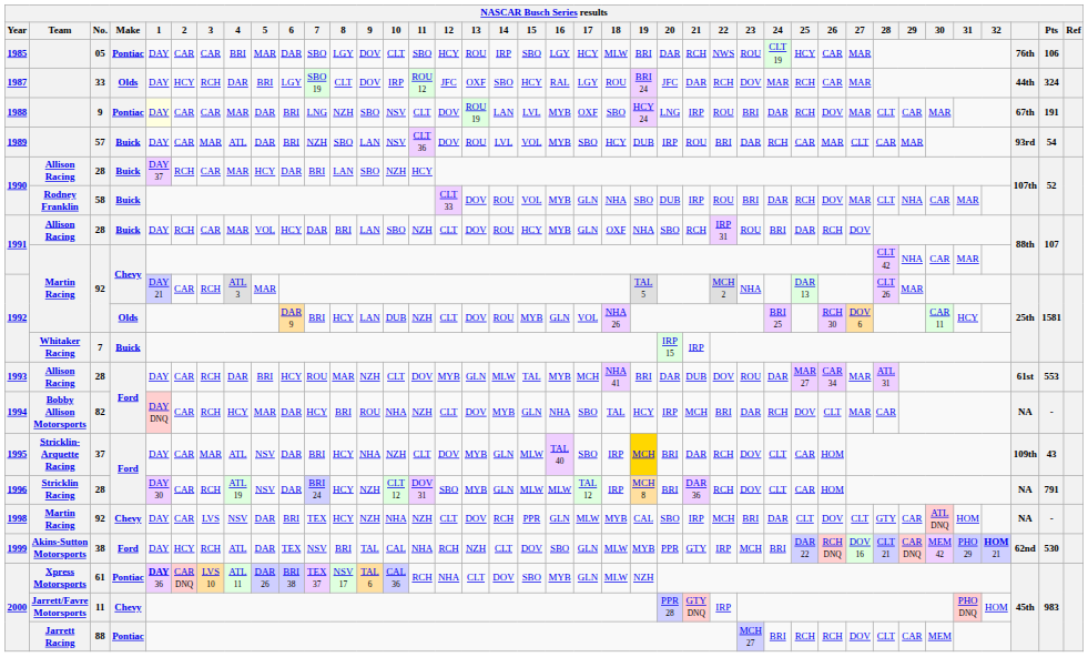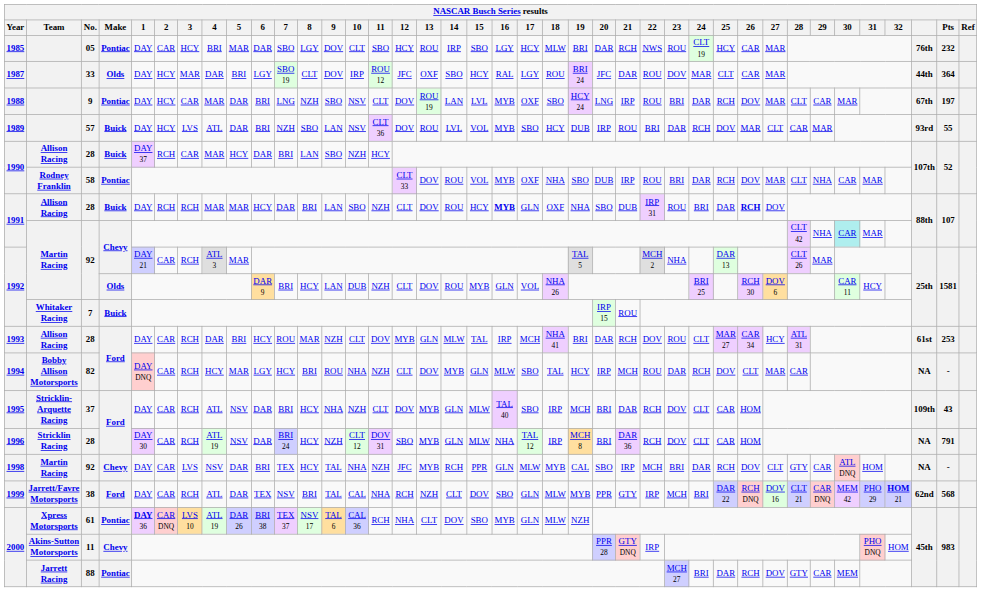 <table class="wikitable" style="text-align:center; font-size:75%">
 <tr>
 <th colspan=42><a href='#'>NASCAR Busch Series</a> results</th>
 </tr>
 <tr>
 <th>Year</th>
 <th>Team</th>
 <th>No.</th>
 <th>Make</th>
 <th>1</th>
 <th>2</th>
 <th>3</th>
 <th>4</th>
 <th>5</th>
 <th>6</th>
 <th>7</th>
 <th>8</th>
 <th>9</th>
 <th>10</th>
 <th>11</th>
 <th>12</th>
 <th>13</th>
 <th>14</th>
 <th>15</th>
 <th>16</th>
 <th>17</th>
 <th>18</th>
 <th>19</th>
 <th>20</th>
 <th>21</th>
 <th>22</th>
 <th>23</th>
 <th>24</th>
 <th>25</th>
 <th>26</th>
 <th>27</th>
 <th>28</th>
 <th>29</th>
 <th>30</th>
 <th>31</th>
 <th>32</th>
 <th></th>
 <th>Pts</th>
 <th>Ref</th>
 </tr>
 <tr>
 <th><a href='#'>1985</a></th>
 <th></th>
 <th>05</th>
 <th><a href='#'>Pontiac</a></th>
 <td><a href='#'>DAY</a></td>
 <td><a href='#'>CAR</a></td>
-<td><a href='#'>CAR</a></td>
+<td><a href='#'>HCY</a></td>
 <td><a href='#'>BRI</a></td>
 <td><a href='#'>MAR</a></td>
 <td><a href='#'>DAR</a></td>
 <td><a href='#'>SBO</a></td>
 <td><a href='#'>LGY</a></td>
 <td><a href='#'>DOV</a></td>
 <td><a href='#'>CLT</a></td>
 <td><a href='#'>SBO</a></td>
 <td><a href='#'>HCY</a></td>
 <td><a href='#'>ROU</a></td>
 <td><a href='#'>IRP</a></td>
 <td><a href='#'>SBO</a></td>
 <td><a href='#'>LGY</a></td>
 <td><a href='#'>HCY</a></td>
 <td><a href='#'>MLW</a></td>
 <td><a href='#'>BRI</a></td>
 <td><a href='#'>DAR</a></td>
 <td><a href='#'>RCH</a></td>
 <td><a href='#'>NWS</a></td>
 <td><a href='#'>ROU</a></td>
 <td style="background:#DFFFDF;"><a href='#'>CLT</a><br><small>19</small></td>
 <td><a href='#'>HCY</a></td>
 <td><a href='#'>CAR</a></td>
 <td><a href='#'>MAR</a></td>
 <td colspan=5></td>
 <th>76th</th>
-<th>106</th>
+<th>232</th>
 <th></th>
 </tr>
 <tr>
 <th><a href='#'>1987</a></th>
 <th></th>
 <th>33</th>
 <th><a href='#'>Olds</a></th>
 <td><a href='#'>DAY</a></td>
 <td><a href='#'>HCY</a></td>
-<td><a href='#'>RCH</a></td>
+<td><a href='#'>MAR</a></td>
 <td><a href='#'>DAR</a></td>
 <td><a href='#'>BRI</a></td>
 <td><a href='#'>LGY</a></td>
 <td style="background:#DFFFDF;"><a href='#'>SBO</a><br><small>19</small></td>
 <td><a href='#'>CLT</a></td>
 <td><a href='#'>DOV</a></td>
 <td><a href='#'>IRP</a></td>
 <td style="background:#DFFFDF;"><a href='#'>ROU</a><br><small>12</small></td>
 <td><a href='#'>JFC</a></td>
 <td><a href='#'>OXF</a></td>
 <td><a href='#'>SBO</a></td>
 <td><a href='#'>HCY</a></td>
 <td><a href='#'>RAL</a></td>
 <td><a href='#'>LGY</a></td>
 <td><a href='#'>ROU</a></td>
 <td style="background:#EFCFFF;"><a href='#'>BRI</a><br><small>24</small></td>
 <td><a href='#'>JFC</a></td>
 <td><a href='#'>DAR</a></td>
-<td><a href='#'>RCH</a></td>
+<td><a href='#'>ROU</a></td>
 <td><a href='#'>DOV</a></td>
 <td><a href='#'>MAR</a></td>
-<td><a href='#'>RCH</a></td>
+<td><a href='#'>CLT</a></td>
 <td><a href='#'>CAR</a></td>
 <td><a href='#'>MAR</a></td>
 <td colspan=5></td>
 <th>44th</th>
-<th>324</th>
+<th>364</th>
 <th></th>
 </tr>
 <tr>
 <th><a href='#'>1988</a></th>
 <th></th>
 <th>9</th>
 <th><a href='#'>Pontiac</a></th>
-<td style="background: lightyellow;"><a href='#'>DAY</a></td>
-<td><a href='#'>CAR</a></td>
+<td><a href='#'>DAY</a></td>
+<td><a href='#'>HCY</a></td>
 <td><a href='#'>CAR</a></td>
 <td><a href='#'>MAR</a></td>
 <td><a href='#'>DAR</a></td>
 <td><a href='#'>BRI</a></td>
 <td><a href='#'>LNG</a></td>
 <td><a href='#'>NZH</a></td>
 <td><a href='#'>SBO</a></td>
 <td><a href='#'>NSV</a></td>
 <td><a href='#'>CLT</a></td>
 <td><a href='#'>DOV</a></td>
 <td style="background:#DFFFDF;"><a href='#'>ROU</a><br><small>19</small></td>
 <td><a href='#'>LAN</a></td>
 <td><a href='#'>LVL</a></td>
 <td><a href='#'>MYB</a></td>
 <td><a href='#'>OXF</a></td>
 <td><a href='#'>SBO</a></td>
 <td style="background:#EFCFFF;"><a href='#'>HCY</a><br><small>24</small></td>
 <td><a href='#'>LNG</a></td>
 <td><a href='#'>IRP</a></td>
 <td><a href='#'>ROU</a></td>
 <td><a href='#'>BRI</a></td>
 <td><a href='#'>DAR</a></td>
 <td><a href='#'>RCH</a></td>
 <td><a href='#'>DOV</a></td>
 <td><a href='#'>MAR</a></td>
 <td><a href='#'>CLT</a></td>
 <td><a href='#'>CAR</a></td>
 <td><a href='#'>MAR</a></td>
 <td colspan=2></td>
 <th>67th</th>
-<th>191</th>
+<th>197</th>
 <th></th>
 </tr>
 <tr>
 <th><a href='#'>1989</a></th>
 <th></th>
 <th>57</th>
 <th><a href='#'>Buick</a></th>
 <td><a href='#'>DAY</a></td>
-<td><a href='#'>CAR</a></td>
-<td><a href='#'>MAR</a></td>
+<td><a href='#'>HCY</a></td>
+<td><a href='#'>LVS</a></td>
 <td><a href='#'>ATL</a></td>
 <td><a href='#'>DAR</a></td>
 <td><a href='#'>BRI</a></td>
 <td><a href='#'>NZH</a></td>
 <td><a href='#'>SBO</a></td>
 <td><a href='#'>LAN</a></td>
 <td><a href='#'>NSV</a></td>
 <td style="background:#EFCFFF;"><a href='#'>CLT</a><br><small>36</small></td>
 <td><a href='#'>DOV</a></td>
 <td><a href='#'>ROU</a></td>
 <td><a href='#'>LVL</a></td>
 <td><a href='#'>VOL</a></td>
 <td><a href='#'>MYB</a></td>
 <td><a href='#'>SBO</a></td>
 <td><a href='#'>HCY</a></td>
 <td><a href='#'>DUB</a></td>
 <td><a href='#'>IRP</a></td>
 <td><a href='#'>ROU</a></td>
 <td><a href='#'>BRI</a></td>
 <td><a href='#'>DAR</a></td>
 <td><a href='#'>RCH</a></td>
-<td><a href='#'>CAR</a></td>
+<td><a href='#'>DOV</a></td>
 <td><a href='#'>MAR</a></td>
 <td><a href='#'>CLT</a></td>
 <td><a href='#'>CAR</a></td>
 <td><a href='#'>MAR</a></td>
 <td colspan=3></td>
 <th>93rd</th>
-<th>54</th>
+<th>55</th>
 <th></th>
 </tr>
 <tr>
 <th rowspan=2><a href='#'>1990</a></th>
 <th><a href='#'>Allison Racing</a></th>
 <th>28</th>
 <th><a href='#'>Buick</a></th>
 <td style="background:#EFCFFF;"><a href='#'>DAY</a><br><small>37</small></td>
 <td><a href='#'>RCH</a></td>
 <td><a href='#'>CAR</a></td>
 <td><a href='#'>MAR</a></td>
 <td><a href='#'>HCY</a></td>
 <td><a href='#'>DAR</a></td>
 <td><a href='#'>BRI</a></td>
 <td><a href='#'>LAN</a></td>
 <td><a href='#'>SBO</a></td>
 <td><a href='#'>NZH</a></td>
 <td><a href='#'>HCY</a></td>
 <td colspan=21></td>
 <th rowspan=2>107th</th>
 <th rowspan=2>52</th>
 <th rowspan=2></th>
 </tr>
 <tr>
 <th><a href='#'>Rodney Franklin</a></th>
 <th>58</th>
-<th><a href='#'>Buick</a></th>
+<th><a href='#'>Pontiac</a></th>
 <td colspan=11></td>
 <td style="background:#EFCFFF;"><a href='#'>CLT</a><br><small>33</small></td>
 <td><a href='#'>DOV</a></td>
 <td><a href='#'>ROU</a></td>
 <td><a href='#'>VOL</a></td>
 <td><a href='#'>MYB</a></td>
-<td><a href='#'>GLN</a></td>
+<td><a href='#'>OXF</a></td>
 <td><a href='#'>NHA</a></td>
 <td><a href='#'>SBO</a></td>
 <td><a href='#'>DUB</a></td>
 <td><a href='#'>IRP</a></td>
 <td><a href='#'>ROU</a></td>
 <td><a href='#'>BRI</a></td>
 <td><a href='#'>DAR</a></td>
 <td><a href='#'>RCH</a></td>
 <td><a href='#'>DOV</a></td>
 <td><a href='#'>MAR</a></td>
 <td><a href='#'>CLT</a></td>
 <td><a href='#'>NHA</a></td>
 <td><a href='#'>CAR</a></td>
 <td><a href='#'>MAR</a></td>
 <td></td>
 </tr>
 <tr>
 <th rowspan=2><a href='#'>1991</a></th>
 <th><a href='#'>Allison Racing</a></th>
 <th>28</th>
 <th><a href='#'>Buick</a></th>
 <td><a href='#'>DAY</a></td>
 <td><a href='#'>RCH</a></td>
-<td><a href='#'>CAR</a></td>
+<td><a href='#'>RCH</a></td>
 <td><a href='#'>MAR</a></td>
-<td><a href='#'>VOL</a></td>
+<td><a href='#'>MAR</a></td>
 <td><a href='#'>HCY</a></td>
 <td><a href='#'>DAR</a></td>
 <td><a href='#'>BRI</a></td>
 <td><a href='#'>LAN</a></td>
 <td><a href='#'>SBO</a></td>
 <td><a href='#'>NZH</a></td>
 <td><a href='#'>CLT</a></td>
 <td><a href='#'>DOV</a></td>
 <td><a href='#'>ROU</a></td>
 <td><a href='#'>HCY</a></td>
-<td><a href='#'>MYB</a></td>
+<td><strong><a href='#'>MYB</a></strong></td>
 <td><a href='#'>GLN</a></td>
 <td><a href='#'>OXF</a></td>
 <td><a href='#'>NHA</a></td>
 <td><a href='#'>SBO</a></td>
-<td><a href='#'>RCH</a></td>
+<td><a href='#'>DUB</a></td>
 <td style="background:#EFCFFF;"><a href='#'>IRP</a><br><small>31</small></td>
 <td><a href='#'>ROU</a></td>
 <td><a href='#'>BRI</a></td>
 <td><a href='#'>DAR</a></td>
-<td><a href='#'>RCH</a></td>
+<td><strong><a href='#'>RCH</a></strong></td>
 <td><a href='#'>DOV</a></td>
 <td colspan=5></td>
 <th rowspan=2>88th</th>
 <th rowspan=2>107</th>
 <th rowspan=2></th>
 </tr>
 <tr>
 <th rowspan=3><a href='#'>Martin Racing</a></th>
 <th rowspan=3>92</th>
 <th rowspan=2><a href='#'>Chevy</a></th>
 <td colspan=27></td>
 <td style="background:#EFCFFF;"><a href='#'>CLT</a><br><small>42</small></td>
 <td><a href='#'>NHA</a></td>
-<td><a href='#'>CAR</a></td>
+<td style="background: paleturquoise;"><a href='#'>CAR</a></td>
 <td><a href='#'>MAR</a></td>
 <td></td>
 </tr>
 <tr>
 <th rowspan=3><a href='#'>1992</a></th>
 <td style="background:#CFCFFF;"><a href='#'>DAY</a><br><small>21</small></td>
 <td><a href='#'>CAR</a></td>
 <td><a href='#'>RCH</a></td>
 <td style="background:#DFDFDF;"><a href='#'>ATL</a><br><small>3</small></td>
 <td><a href='#'>MAR</a></td>
 <td colspan=13></td>
 <td style="background:#DFDFDF;"><a href='#'>TAL</a><br><small>5</small></td>
 <td colspan=2></td>
 <td style="background:#DFDFDF;"><a href='#'>MCH</a><br><small>2</small></td>
 <td><a href='#'>NHA</a></td>
 <td></td>
 <td style="background:#DFFFDF;"><a href='#'>DAR</a><br><small>13</small></td>
 <td colspan=2></td>
 <td style="background:#EFCFFF;"><a href='#'>CLT</a><br><small>26</small></td>
 <td><a href='#'>MAR</a></td>
 <td colspan=3></td>
 <th rowspan=3>25th</th>
 <th rowspan=3>1581</th>
 <th rowspan=3></th>
 </tr>
 <tr>
 <th><a href='#'>Olds</a></th>
 <td colspan=5></td>
 <td style="background:#FFDF9F;"><a href='#'>DAR</a><br><small>9</small></td>
 <td><a href='#'>BRI</a></td>
 <td><a href='#'>HCY</a></td>
 <td><a href='#'>LAN</a></td>
 <td><a href='#'>DUB</a></td>
 <td><a href='#'>NZH</a></td>
 <td><a href='#'>CLT</a></td>
 <td><a href='#'>DOV</a></td>
 <td><a href='#'>ROU</a></td>
 <td><a href='#'>MYB</a></td>
 <td><a href='#'>GLN</a></td>
 <td><a href='#'>VOL</a></td>
 <td style="background:#EFCFFF;"><a href='#'>NHA</a><br><small>26</small></td>
 <td colspan=5></td>
 <td style="background:#EFCFFF;"><a href='#'>BRI</a><br><small>25</small></td>
 <td></td>
 <td style="background:#EFCFFF;"><a href='#'>RCH</a><br><small>30</small></td>
 <td style="background:#FFDF9F;"><a href='#'>DOV</a><br><small>6</small></td>
 <td colspan=2></td>
 <td style="background:#DFFFDF;"><a href='#'>CAR</a><br><small>11</small></td>
 <td><a href='#'>HCY</a></td>
 <td></td>
 </tr>
 <tr>
 <th><a href='#'>Whitaker Racing</a></th>
 <th>7</th>
 <th><a href='#'>Buick</a></th>
 <td colspan=19></td>
 <td style="background:#DFFFDF;"><a href='#'>IRP</a><br><small>15</small></td>
-<td><a href='#'>IRP</a></td>
+<td><a href='#'>ROU</a></td>
 <td colspan=11></td>
 </tr>
 <tr>
 <th><a href='#'>1993</a></th>
 <th><a href='#'>Allison Racing</a></th>
 <th>28</th>
 <th rowspan=2><a href='#'>Ford</a></th>
 <td><a href='#'>DAY</a></td>
 <td><a href='#'>CAR</a></td>
 <td><a href='#'>RCH</a></td>
 <td><a href='#'>DAR</a></td>
 <td><a href='#'>BRI</a></td>
 <td><a href='#'>HCY</a></td>
 <td><a href='#'>ROU</a></td>
 <td><a href='#'>MAR</a></td>
 <td><a href='#'>NZH</a></td>
 <td><a href='#'>CLT</a></td>
 <td><a href='#'>DOV</a></td>
 <td><a href='#'>MYB</a></td>
 <td><a href='#'>GLN</a></td>
 <td><a href='#'>MLW</a></td>
 <td><a href='#'>TAL</a></td>
-<td><a href='#'>MYB</a></td>
+<td><a href='#'>IRP</a></td>
 <td><a href='#'>MCH</a></td>
 <td style="background:#EFCFFF;"><a href='#'>NHA</a><br><small>41</small></td>
 <td><a href='#'>BRI</a></td>
 <td><a href='#'>DAR</a></td>
-<td><a href='#'>DUB</a></td>
+<td><a href='#'>RCH</a></td>
 <td><a href='#'>DOV</a></td>
 <td><a href='#'>ROU</a></td>
-<td><a href='#'>DAR</a></td>
+<td><a href='#'>CLT</a></td>
 <td style="background:#EFCFFF;"><a href='#'>MAR</a><br><small>27</small></td>
 <td style="background:#EFCFFF;"><a href='#'>CAR</a><br><small>34</small></td>
-<td><a href='#'>MAR</a></td>
+<td><a href='#'>HCY</a></td>
 <td style="background:#EFCFFF;"><a href='#'>ATL</a><br><small>31</small></td>
 <td colspan=4></td>
 <th>61st</th>
-<th>553</th>
+<th>253</th>
 <th></th>
 </tr>
 <tr>
 <th><a href='#'>1994</a></th>
 <th><a href='#'>Bobby Allison Motorsports</a></th>
 <th>82</th>
 <td style="background:#FFCFCF;"><a href='#'>DAY</a><br><small>DNQ</small></td>
 <td><a href='#'>CAR</a></td>
 <td><a href='#'>RCH</a></td>
 <td><a href='#'>HCY</a></td>
 <td><a href='#'>MAR</a></td>
-<td><a href='#'>DAR</a></td>
+<td><a href='#'>LGY</a></td>
 <td><a href='#'>HCY</a></td>
 <td><a href='#'>BRI</a></td>
 <td><a href='#'>ROU</a></td>
 <td><a href='#'>NHA</a></td>
 <td><a href='#'>NZH</a></td>
 <td><a href='#'>CLT</a></td>
 <td><a href='#'>DOV</a></td>
 <td><a href='#'>MYB</a></td>
 <td><a href='#'>GLN</a></td>
-<td><a href='#'>NHA</a></td>
+<td><a href='#'>MLW</a></td>
 <td><a href='#'>SBO</a></td>
 <td><a href='#'>TAL</a></td>
 <td><a href='#'>HCY</a></td>
 <td><a href='#'>IRP</a></td>
 <td><a href='#'>MCH</a></td>
-<td><a href='#'>BRI</a></td>
+<td><a href='#'>ROU</a></td>
 <td><a href='#'>DAR</a></td>
 <td><a href='#'>RCH</a></td>
 <td><a href='#'>DOV</a></td>
 <td><a href='#'>CLT</a></td>
 <td><a href='#'>MAR</a></td>
 <td><a href='#'>CAR</a></td>
 <td colspan=4></td>
 <th>NA</th>
 <th>-</th>
 <th></th>
 </tr>
 <tr>
 <th><a href='#'>1995</a></th>
 <th><a href='#'>Stricklin-Arquette Racing</a></th>
 <th>37</th>
 <th rowspan=2><a href='#'>Ford</a></th>
 <td><a href='#'>DAY</a></td>
 <td><a href='#'>CAR</a></td>
-<td><a href='#'>MAR</a></td>
+<td><a href='#'>RCH</a></td>
 <td><a href='#'>ATL</a></td>
 <td><a href='#'>NSV</a></td>
 <td><a href='#'>DAR</a></td>
 <td><a href='#'>BRI</a></td>
 <td><a href='#'>HCY</a></td>
 <td><a href='#'>NHA</a></td>
 <td><a href='#'>NZH</a></td>
 <td><a href='#'>CLT</a></td>
 <td><a href='#'>DOV</a></td>
 <td><a href='#'>MYB</a></td>
 <td><a href='#'>GLN</a></td>
 <td><a href='#'>MLW</a></td>
 <td style="background:#EFCFFF;"><a href='#'>TAL</a><br><small>40</small></td>
 <td><a href='#'>SBO</a></td>
 <td><a href='#'>IRP</a></td>
-<td style="background: gold;"><a href='#'>MCH</a></td>
+<td><a href='#'>MCH</a></td>
 <td><a href='#'>BRI</a></td>
 <td><a href='#'>DAR</a></td>
 <td><a href='#'>RCH</a></td>
 <td><a href='#'>DOV</a></td>
 <td><a href='#'>CLT</a></td>
 <td><a href='#'>CAR</a></td>
 <td><a href='#'>HOM</a></td>
 <td colspan=6></td>
 <th>109th</th>
 <th>43</th>
 <th></th>
 </tr>
 <tr>
 <th><a href='#'>1996</a></th>
 <th><a href='#'>Stricklin Racing</a></th>
 <th>28</th>
 <td style="background:#EFCFFF;"><a href='#'>DAY</a><br><small>30</small></td>
 <td><a href='#'>CAR</a></td>
 <td><a href='#'>RCH</a></td>
 <td style="background:#DFFFDF;"><a href='#'>ATL</a><br><small>19</small></td>
 <td><a href='#'>NSV</a></td>
 <td><a href='#'>DAR</a></td>
 <td style="background:#CFCFFF;"><a href='#'>BRI</a><br><small>24</small></td>
 <td><a href='#'>HCY</a></td>
 <td><a href='#'>NZH</a></td>
 <td style="background:#DFFFDF;"><a href='#'>CLT</a><br><small>12</small></td>
 <td style="background:#EFCFFF;"><a href='#'>DOV</a><br><small>31</small></td>
 <td><a href='#'>SBO</a></td>
 <td><a href='#'>MYB</a></td>
 <td><a href='#'>GLN</a></td>
 <td><a href='#'>MLW</a></td>
-<td><a href='#'>MLW</a></td>
+<td><a href='#'>NHA</a></td>
 <td style="background:#DFFFDF;"><a href='#'>TAL</a><br><small>12</small></td>
 <td><a href='#'>IRP</a></td>
 <td style="background:#FFDF9F;"><a href='#'>MCH</a><br><small>8</small></td>
 <td><a href='#'>BRI</a></td>
 <td style="background:#EFCFFF;"><a href='#'>DAR</a><br><small>36</small></td>
 <td><a href='#'>RCH</a></td>
 <td><a href='#'>DOV</a></td>
 <td><a href='#'>CLT</a></td>
 <td><a href='#'>CAR</a></td>
 <td><a href='#'>HOM</a></td>
 <td colspan=6></td>
 <th>NA</th>
 <th>791</th>
 <th></th>
 </tr>
 <tr>
 <th><a href='#'>1998</a></th>
 <th><a href='#'>Martin Racing</a></th>
 <th>92</th>
 <th><a href='#'>Chevy</a></th>
 <td><a href='#'>DAY</a></td>
 <td><a href='#'>CAR</a></td>
 <td><a href='#'>LVS</a></td>
 <td><a href='#'>NSV</a></td>
 <td><a href='#'>DAR</a></td>
 <td><a href='#'>BRI</a></td>
 <td><a href='#'>TEX</a></td>
 <td><a href='#'>HCY</a></td>
-<td><a href='#'>NZH</a></td>
+<td><a href='#'>TAL</a></td>
 <td><a href='#'>NHA</a></td>
 <td><a href='#'>NZH</a></td>
-<td><a href='#'>CLT</a></td>
-<td><a href='#'>DOV</a></td>
+<td><a href='#'>JFC</a></td>
+<td><a href='#'>MYB</a></td>
 <td><a href='#'>RCH</a></td>
 <td><a href='#'>PPR</a></td>
 <td><a href='#'>GLN</a></td>
 <td><a href='#'>MLW</a></td>
 <td><a href='#'>MYB</a></td>
 <td><a href='#'>CAL</a></td>
 <td><a href='#'>SBO</a></td>
 <td><a href='#'>IRP</a></td>
 <td><a href='#'>MCH</a></td>
 <td><a href='#'>BRI</a></td>
 <td><a href='#'>DAR</a></td>
-<td><a href='#'>CLT</a></td>
+<td><a href='#'>RCH</a></td>
 <td><a href='#'>DOV</a></td>
 <td><a href='#'>CLT</a></td>
 <td><a href='#'>GTY</a></td>
 <td><a href='#'>CAR</a></td>
 <td style="background:#FFCFCF;"><a href='#'>ATL</a><br><small>DNQ</small></td>
 <td><a href='#'>HOM</a></td>
 <td></td>
 <th>NA</th>
 <th>-</th>
 <th></th>
 </tr>
 <tr>
 <th><a href='#'>1999</a></th>
-<th><a href='#'>Akins-Sutton Motorsports</a></th>
+<th><a href='#'>Jarrett/Favre Motorsports</a></th>
 <th>38</th>
 <th><a href='#'>Ford</a></th>
 <td><a href='#'>DAY</a></td>
-<td><a href='#'>HCY</a></td>
+<td><a href='#'>CAR</a></td>
 <td><a href='#'>RCH</a></td>
 <td><a href='#'>ATL</a></td>
 <td><a href='#'>DAR</a></td>
 <td><a href='#'>TEX</a></td>
 <td><a href='#'>NSV</a></td>
 <td><a href='#'>BRI</a></td>
 <td><a href='#'>TAL</a></td>
 <td><a href='#'>CAL</a></td>
 <td><a href='#'>NHA</a></td>
 <td><a href='#'>RCH</a></td>
 <td><a href='#'>NZH</a></td>
 <td><a href='#'>CLT</a></td>
 <td><a href='#'>DOV</a></td>
 <td><a href='#'>SBO</a></td>
 <td><a href='#'>GLN</a></td>
 <td><a href='#'>MLW</a></td>
 <td><a href='#'>MYB</a></td>
 <td><a href='#'>PPR</a></td>
 <td><a href='#'>GTY</a></td>
 <td><a href='#'>IRP</a></td>
 <td><a href='#'>MCH</a></td>
 <td><a href='#'>BRI</a></td>
 <td style="background:#CFCFFF;"><a href='#'>DAR</a><br><small>22</small></td>
 <td style="background:#FFCFCF;"><a href='#'>RCH</a><br><small>DNQ</small></td>
 <td style="background:#DFFFDF;"><a href='#'>DOV</a><br><small>16</small></td>
 <td style="background:#CFCFFF;"><a href='#'>CLT</a><br><small>21</small></td>
 <td style="background:#FFCFCF;"><a href='#'>CAR</a><br><small>DNQ</small></td>
 <td style="background:#EFCFFF;"><a href='#'>MEM</a><br><small>42</small></td>
 <td style="background:#CFCFFF;"><a href='#'>PHO</a><br><small>29</small></td>
 <td style="background:#CFCFFF;"><strong><a href='#'>HOM</a></strong><br><small>21</small></td>
 <th>62nd</th>
-<th>530</th>
+<th>568</th>
 <th></th>
 </tr>
 <tr>
 <th rowspan=3><a href='#'>2000</a></th>
 <th><a href='#'>Xpress Motorsports</a></th>
 <th>61</th>
 <th><a href='#'>Pontiac</a></th>
 <td style="background:#EFCFFF;"><strong><a href='#'>DAY</a></strong><br><small>36</small></td>
 <td style="background:#FFCFCF;"><a href='#'>CAR</a><br><small>DNQ</small></td>
 <td style="background:#FFDF9F;"><a href='#'>LVS</a><br><small>10</small></td>
-<td style="background:#DFFFDF;"><a href='#'>ATL</a><br><small>11</small></td>
+<td style="background:#DFFFDF;"><a href='#'>ATL</a><br><small>19</small></td>
 <td style="background:#CFCFFF;"><a href='#'>DAR</a><br><small>26</small></td>
 <td style="background:#CFCFFF;"><a href='#'>BRI</a><br><small>38</small></td>
 <td style="background:#EFCFFF;"><a href='#'>TEX</a><br><small>37</small></td>
 <td style="background:#DFFFDF;"><a href='#'>NSV</a><br><small>17</small></td>
 <td style="background:#FFDF9F;"><a href='#'>TAL</a><br><small>6</small></td>
 <td style="background:#CFCFFF;"><a href='#'>CAL</a><br><small>36</small></td>
 <td><a href='#'>RCH</a></td>
 <td><a href='#'>NHA</a></td>
 <td><a href='#'>CLT</a></td>
 <td><a href='#'>DOV</a></td>
 <td><a href='#'>SBO</a></td>
 <td><a href='#'>MYB</a></td>
 <td><a href='#'>GLN</a></td>
 <td><a href='#'>MLW</a></td>
 <td><a href='#'>NZH</a></td>
 <td colspan=13></td>
 <th rowspan=3>45th</th>
 <th rowspan=3>983</th>
 <th rowspan=3></th>
 </tr>
 <tr>
-<th><a href='#'>Jarrett/Favre Motorsports</a></th>
+<th><a href='#'>Akins-Sutton Motorsports</a></th>
 <th>11</th>
 <th><a href='#'>Chevy</a></th>
 <td colspan=19></td>
 <td style="background:#CFCFFF;"><a href='#'>PPR</a><br><small>28</small></td>
 <td style="background:#FFCFCF;"><a href='#'>GTY</a><br><small>DNQ</small></td>
 <td><a href='#'>IRP</a></td>
 <td colspan=8></td>
 <td style="background:#FFCFCF;"><a href='#'>PHO</a><br><small>DNQ</small></td>
 <td><a href='#'>HOM</a></td>
 </tr>
 <tr>
 <th><a href='#'>Jarrett Racing</a></th>
 <th>88</th>
 <th><a href='#'>Pontiac</a></th>
 <td colspan=22></td>
 <td style="background:#CFCFFF;"><a href='#'>MCH</a><br><small>27</small></td>
 <td><a href='#'>BRI</a></td>
-<td><a href='#'>RCH</a></td>
+<td><a href='#'>DAR</a></td>
 <td><a href='#'>RCH</a></td>
 <td><a href='#'>DOV</a></td>
-<td><a href='#'>CLT</a></td>
+<td><a href='#'>GTY</a></td>
 <td><a href='#'>CAR</a></td>
 <td><a href='#'>MEM</a></td>
 <td colspan=2></td>
 </tr>
 </table>
